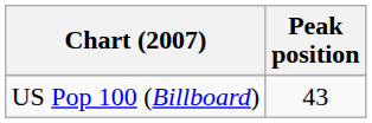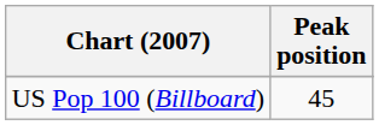 <table class="wikitable sortable">
 <tr>
 <th align="left">Chart (2007)</th>
 <th align="left">Peak<br>position</th>
 </tr>
 <tr>
 </tr>
 <tr>
 </tr>
 <tr>
 </tr>
 <tr>
 </tr>
 <tr>
 </tr>
 <tr>
 </tr>
 <tr>
 <td align="left">US <a href='#'>Pop 100</a> (<em><a href='#'>Billboard</a></em>)</td>
-<td align="center">43</td>
+<td align="center">45</td>
 </tr>
 </table>
